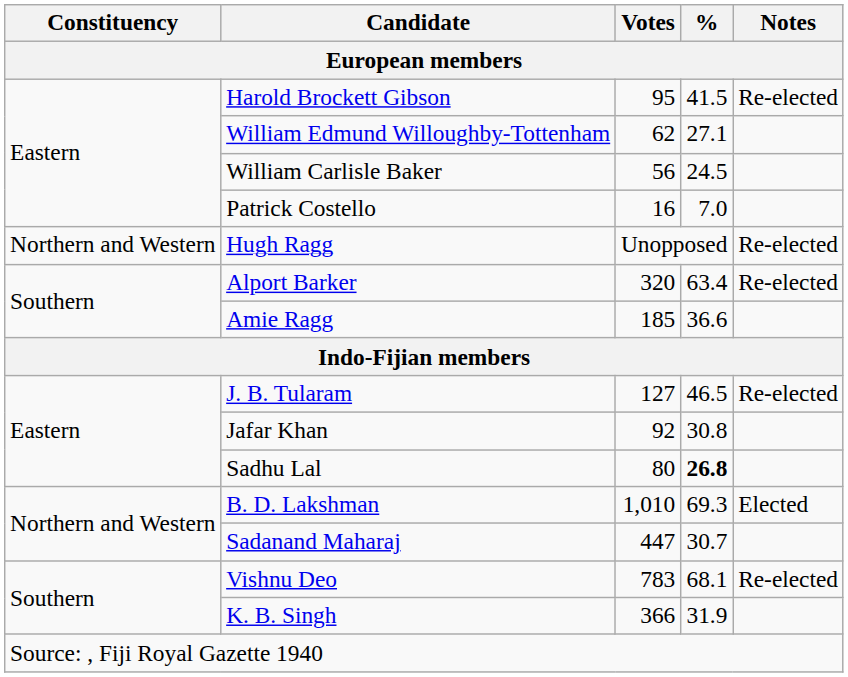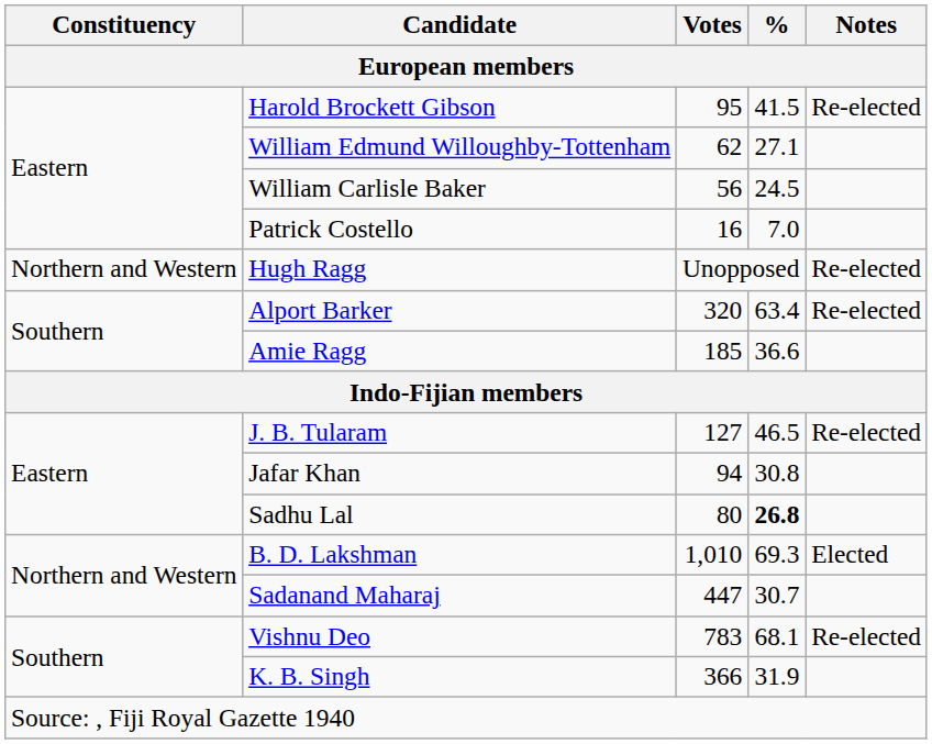 <table class=wikitable style=text-align:right>
 <tr>
 <th>Constituency</th>
 <th>Candidate</th>
 <th>Votes</th>
 <th>%</th>
 <th>Notes</th>
 </tr>
 <tr>
 <th colspan=5>European members</th>
 </tr>
 <tr>
 <td align=left rowspan=4>Eastern</td>
 <td align=left><a href='#'>Harold Brockett Gibson</a></td>
 <td>95</td>
 <td>41.5</td>
 <td align=left>Re-elected</td>
 </tr>
 <tr>
 <td align=left><a href='#'>William Edmund Willoughby-Tottenham</a></td>
 <td>62</td>
 <td>27.1</td>
 <td></td>
 </tr>
 <tr>
 <td align=left>William Carlisle Baker</td>
 <td>56</td>
 <td>24.5</td>
 <td></td>
 </tr>
 <tr>
 <td align=left>Patrick Costello</td>
 <td>16</td>
 <td>7.0</td>
 <td></td>
 </tr>
 <tr>
 <td align=left>Northern and Western</td>
 <td align=left><a href='#'>Hugh Ragg</a></td>
 <td colspan=2 align=center>Unopposed</td>
 <td align=left>Re-elected</td>
 </tr>
 <tr>
 <td align=left rowspan=2>Southern</td>
 <td align=left><a href='#'>Alport Barker</a></td>
 <td>320</td>
 <td>63.4</td>
 <td align=left>Re-elected</td>
 </tr>
 <tr>
 <td align=left><a href='#'>Amie Ragg</a></td>
 <td>185</td>
 <td>36.6</td>
 <td></td>
 </tr>
 <tr>
 <th colspan=5>Indo-Fijian members</th>
 </tr>
 <tr>
 <td align=left rowspan=3>Eastern</td>
 <td align=left><a href='#'>J. B. Tularam</a></td>
 <td>127</td>
 <td>46.5</td>
 <td align=left>Re-elected</td>
 </tr>
 <tr>
 <td align=left>Jafar Khan</td>
-<td>92</td>
+<td>94</td>
 <td>30.8</td>
 <td></td>
 </tr>
 <tr>
 <td align=left>Sadhu Lal</td>
 <td>80</td>
 <td><strong>26.8</strong></td>
 <td></td>
 </tr>
 <tr>
 <td align=left rowspan=2>Northern and Western</td>
 <td align=left><a href='#'>B. D. Lakshman</a></td>
 <td>1,010</td>
 <td>69.3</td>
 <td align=left>Elected</td>
 </tr>
 <tr>
 <td align=left><a href='#'>Sadanand Maharaj</a></td>
 <td>447</td>
 <td>30.7</td>
 <td></td>
 </tr>
 <tr>
 <td align=left rowspan=2>Southern</td>
 <td align=left><a href='#'>Vishnu Deo</a></td>
 <td>783</td>
 <td>68.1</td>
 <td align=left>Re-elected</td>
 </tr>
 <tr>
 <td align=left><a href='#'>K. B. Singh</a></td>
 <td>366</td>
 <td>31.9</td>
 <td></td>
 </tr>
 <tr>
 <td align=left colspan=5>Source: , Fiji Royal Gazette 1940</td>
 </tr>
 </table>
